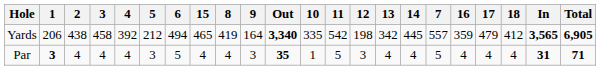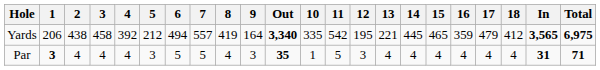 <table class="wikitable" style="text-align:center">
 <tr>
 <th align="left">Hole</th>
 <th>1</th>
 <th>2</th>
 <th>3</th>
 <th>4</th>
 <th>5</th>
 <th>6</th>
-<th>15</th>
+<th>7</th>
 <th>8</th>
 <th>9</th>
 <th>Out</th>
 <th>10</th>
 <th>11</th>
 <th>12</th>
 <th>13</th>
 <th>14</th>
-<th>7</th>
+<th>15</th>
 <th>16</th>
 <th>17</th>
 <th>18</th>
 <th>In</th>
 <th>Total</th>
 </tr>
 <tr>
 <td style="text-align:center;">Yards</td>
 <td>206</td>
 <td>438</td>
 <td>458</td>
 <td>392</td>
 <td>212</td>
 <td>494</td>
-<td>465</td>
+<td>557</td>
 <td>419</td>
 <td>164</td>
 <td><strong>3,340</strong></td>
 <td>335</td>
 <td>542</td>
-<td>198</td>
-<td>342</td>
+<td>195</td>
+<td>221</td>
 <td>445</td>
-<td>557</td>
+<td>465</td>
 <td>359</td>
 <td>479</td>
 <td>412</td>
 <td><strong>3,565</strong></td>
-<td><strong>6,905</strong></td>
+<td><strong>6,975</strong></td>
 </tr>
 <tr>
 <td style="text-align:center;">Par</td>
 <td><strong>3</strong></td>
 <td>4</td>
 <td>4</td>
 <td>4</td>
 <td>3</td>
 <td>5</td>
-<td>4</td>
+<td>5</td>
 <td>4</td>
 <td>3</td>
 <td><strong>35</strong></td>
 <td>1</td>
 <td>5</td>
 <td>3</td>
 <td>4</td>
 <td>4</td>
-<td>5</td>
+<td>4</td>
 <td>4</td>
 <td>4</td>
 <td>4</td>
 <td><strong>31</strong></td>
 <td><strong>71</strong></td>
 </tr>
 </table>
